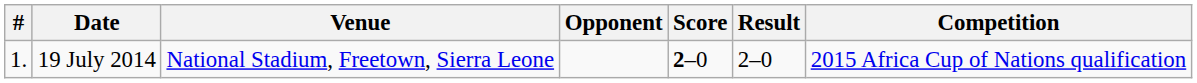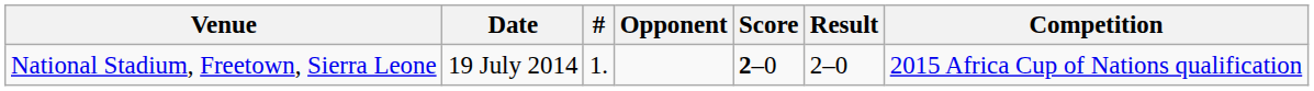 <table class="wikitable">
 <tr>
+<th>Venue</th>
+<th>Date</th>
 <th>#</th>
-<th>Date</th>
-<th>Venue</th>
 <th>Opponent</th>
 <th>Score</th>
 <th>Result</th>
 <th>Competition</th>
 </tr>
 <tr>
+<td><a href='#'>National Stadium</a>, <a href='#'>Freetown</a>, <a href='#'>Sierra Leone</a></td>
+<td>19 July 2014</td>
 <td>1.</td>
-<td>19 July 2014</td>
-<td><a href='#'>National Stadium</a>, <a href='#'>Freetown</a>, <a href='#'>Sierra Leone</a></td>
 <td></td>
 <td><strong>2</strong>–0</td>
 <td>2–0</td>
 <td><a href='#'>2015 Africa Cup of Nations qualification</a></td>
 </tr>
 </table>
